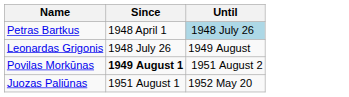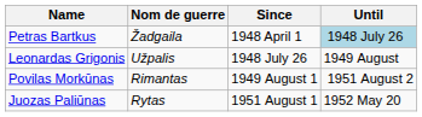 <table class="wikitable sortable">
 <tr>
 <th>Name</th>
+<th>Nom de guerre</th>
 <th>Since</th>
 <th>Until</th>
 </tr>
 <tr>
 <td><a href='#'>Petras Bartkus</a></td>
+<td><em>Žadgaila</em></td>
 <td>1948 April 1</td>
 <td style="background: lightblue;"> 1948 July 26</td>
 </tr>
 <tr>
 <td><a href='#'>Leonardas Grigonis</a></td>
+<td><em>Užpalis</em></td>
 <td>1948 July 26</td>
 <td>1949 August</td>
 </tr>
 <tr>
 <td><a href='#'>Povilas Morkūnas</a></td>
-<td><strong>1949 August 1</strong></td>
+<td><em>Rimantas</em></td>
+<td>1949 August 1</td>
 <td> 1951 August 2</td>
 </tr>
 <tr>
 <td><a href='#'>Juozas Paliūnas</a></td>
+<td><em>Rytas</em></td>
 <td>1951 August 1</td>
 <td>1952 May 20</td>
 </tr>
 </table>
